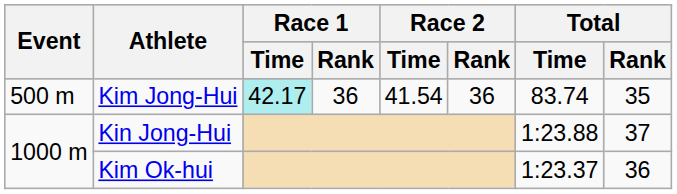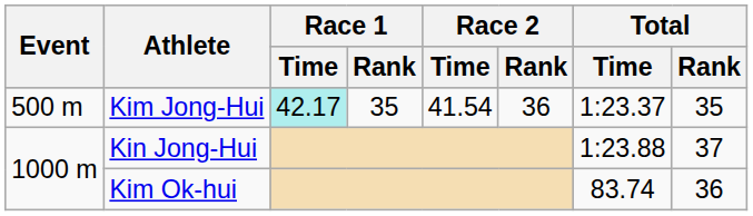 <table class="wikitable" border="1" style="font-size:90%">
 <tr>
 <th rowspan=2>Event</th>
 <th rowspan=2>Athlete</th>
 <th colspan=2>Race 1</th>
 <th colspan=2>Race 2</th>
 <th colspan=2>Total</th>
 </tr>
 <tr>
 <th>Time</th>
 <th>Rank</th>
 <th>Time</th>
 <th>Rank</th>
 <th>Time</th>
 <th>Rank</th>
 </tr>
 <tr>
 <td>500 m</td>
 <td><a href='#'>Kim Jong-Hui</a></td>
 <td align=center style="background: paleturquoise;">42.17</td>
-<td align=center>36</td>
+<td align=center>35</td>
 <td align=center>41.54</td>
 <td align=center>36</td>
-<td align=center>83.74</td>
+<td align=center>1:23.37</td>
 <td align=center>35</td>
 </tr>
 <tr>
 <td rowspan=2>1000 m</td>
 <td><a href='#'>Kin Jong-Hui</a></td>
 <td colspan="4" bgcolor="wheat"></td>
 <td align=center>1:23.88</td>
 <td align=center>37</td>
 </tr>
 <tr>
 <td><a href='#'>Kim Ok-hui</a></td>
 <td colspan="4" bgcolor="wheat"></td>
-<td align=center>1:23.37</td>
+<td align=center>83.74</td>
 <td align=center>36</td>
 </tr>
 </table>
